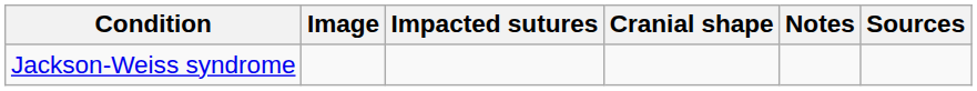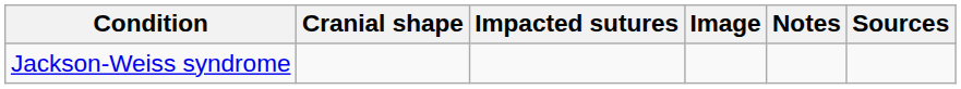 <table class="wikitable sortable">
 <tr>
 <th>Condition</th>
+<th>Cranial shape</th>
+<th>Impacted sutures</th>
 <th>Image</th>
-<th>Impacted sutures</th>
-<th>Cranial shape</th>
 <th>Notes</th>
 <th>Sources</th>
 </tr>
 <tr>
 <td><a href='#'>Jackson-Weiss syndrome</a></td>
 <td></td>
 <td></td>
 <td></td>
 <td></td>
 <td></td>
 </tr>
 </table>
